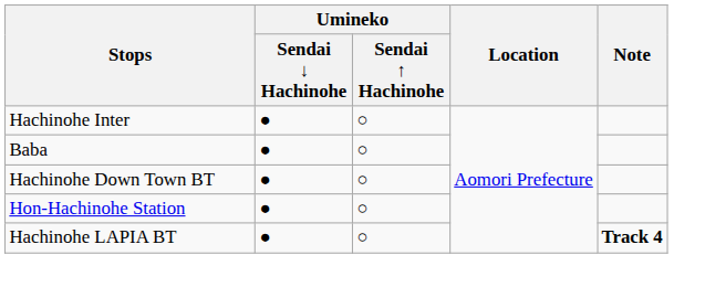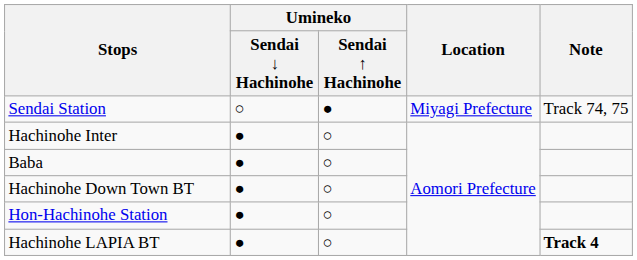 <table class="wikitable defaultleft col2center col3center">
 <tr>
 <th rowspan="2" style="width: 13em;">Stops</th>
 <th colspan="2" style="width: 10em;">Umineko</th>
 <th rowspan="2">Location</th>
 <th rowspan="2">Note</th>
 </tr>
 <tr>
 <th>Sendai<br>↓<br>Hachinohe</th>
 <th>Sendai<br>↑<br>Hachinohe</th>
+</tr>
+<tr>
+<td><a href='#'>Sendai Station</a></td>
+<td>○</td>
+<td>●</td>
+<td><a href='#'>Miyagi Prefecture</a></td>
+<td>Track 74, 75</td>
 </tr>
 <tr>
 <td>Hachinohe Inter</td>
 <td>●</td>
 <td>○</td>
 <td rowspan="5"><a href='#'>Aomori Prefecture</a></td>
 <td></td>
 </tr>
 <tr>
 <td>Baba</td>
 <td>●</td>
 <td>○</td>
 <td></td>
 </tr>
 <tr>
 <td>Hachinohe Down Town BT</td>
 <td>●</td>
 <td>○</td>
 <td></td>
 </tr>
 <tr>
 <td><a href='#'>Hon-Hachinohe Station</a></td>
 <td>●</td>
 <td>○</td>
 <td></td>
 </tr>
 <tr>
 <td>Hachinohe LAPIA BT</td>
 <td>●</td>
 <td>○</td>
 <td><strong>Track 4</strong></td>
 </tr>
 </table>
